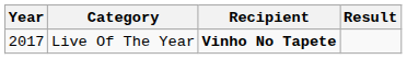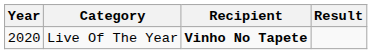 <table class="wikitable">
 <tr>
 <th>Year</th>
 <th>Category</th>
 <th>Recipient</th>
 <th>Result</th>
 </tr>
 <tr>
-<td>2017</td>
+<td>2020</td>
 <td>Live Of The Year</td>
 <td><strong>Vinho No Tapete</strong></td>
 <td></td>
 </tr>
 </table>
